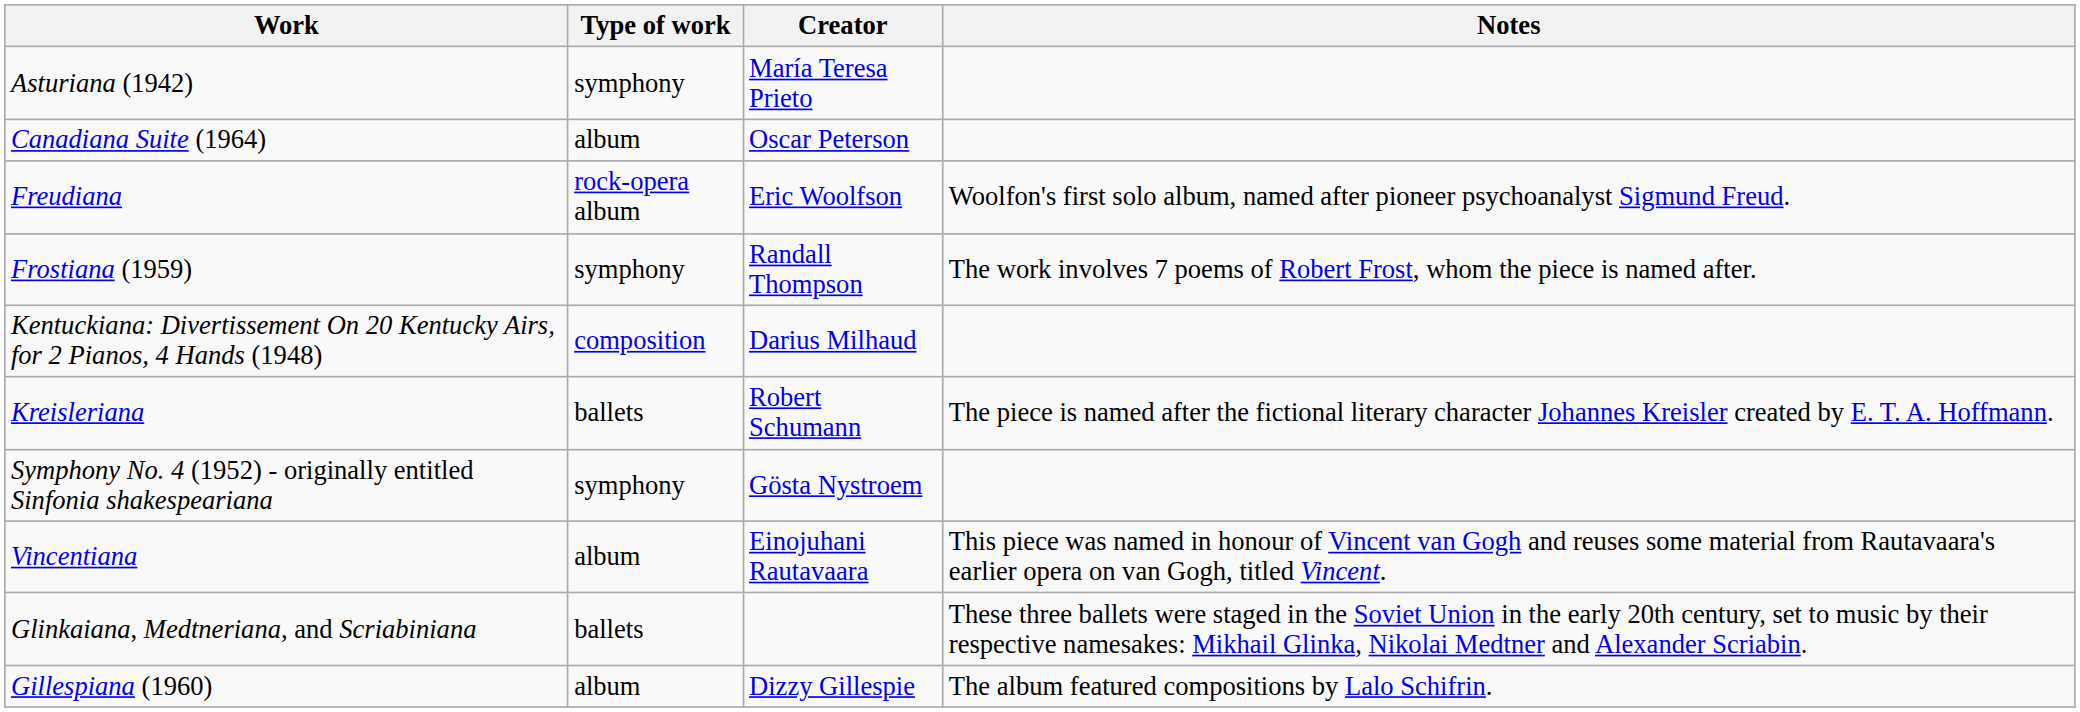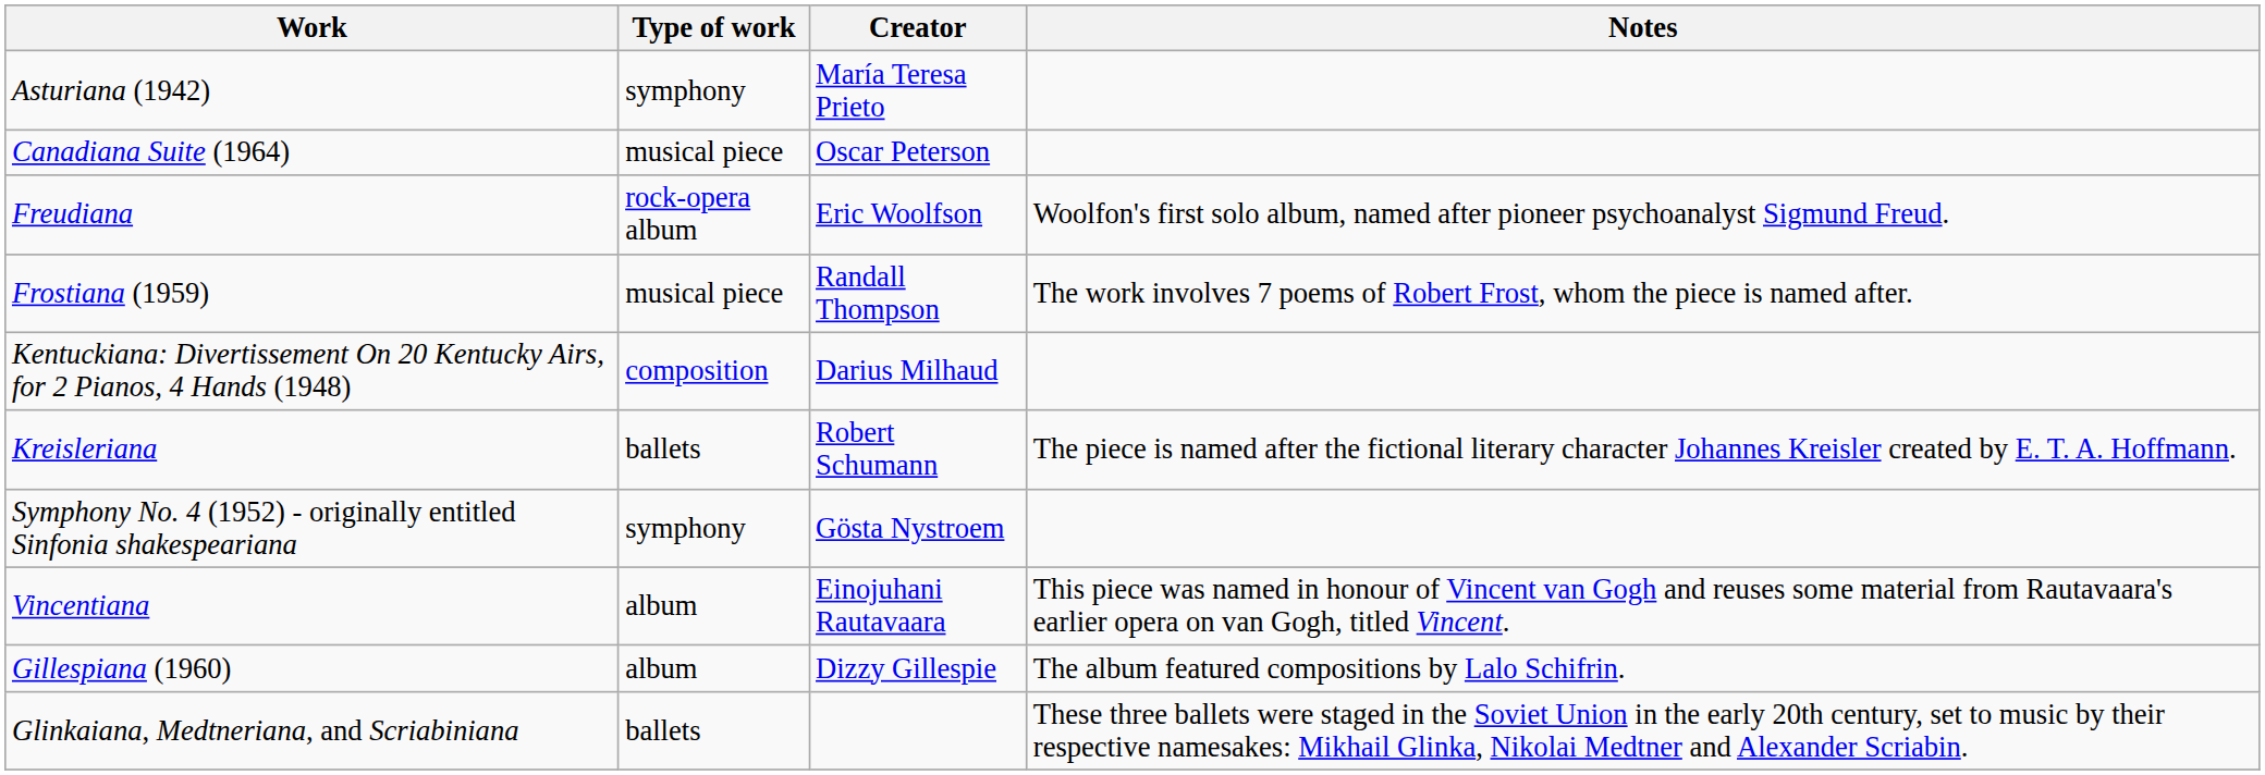 <table class="wikitable">
 <tr>
 <th>Work</th>
 <th>Type of work</th>
 <th>Creator</th>
 <th>Notes</th>
 </tr>
 <tr>
 <td><em>Asturiana</em> (1942)</td>
 <td>symphony</td>
 <td><a href='#'>María Teresa Prieto</a></td>
 <td></td>
 </tr>
 <tr>
 <td><em><a href='#'>Canadiana Suite</a></em> (1964)</td>
-<td>album</td>
+<td>musical piece</td>
 <td><a href='#'>Oscar Peterson</a></td>
 <td></td>
 </tr>
 <tr>
 <td><em><a href='#'>Freudiana</a></em></td>
 <td><a href='#'>rock-opera</a> album</td>
 <td><a href='#'>Eric Woolfson</a></td>
 <td>Woolfon's first solo album, named after pioneer psychoanalyst <a href='#'>Sigmund Freud</a>.</td>
 </tr>
 <tr>
 <td><em><a href='#'>Frostiana</a></em> (1959)</td>
-<td>symphony</td>
+<td>musical piece</td>
 <td><a href='#'>Randall Thompson</a></td>
 <td>The work involves 7 poems of <a href='#'>Robert Frost</a>, whom the piece is named after.</td>
 </tr>
 <tr>
 <td><em>Kentuckiana: Divertissement On 20 Kentucky Airs, for 2 Pianos, 4 Hands</em> (1948)</td>
 <td><a href='#'>composition</a></td>
 <td><a href='#'>Darius Milhaud</a></td>
 <td></td>
 </tr>
 <tr>
 <td><em><a href='#'>Kreisleriana</a></em></td>
 <td>ballets</td>
 <td><a href='#'>Robert Schumann</a></td>
 <td>The piece is named after the fictional literary character <a href='#'>Johannes Kreisler</a> created by <a href='#'>E. T. A. Hoffmann</a>.</td>
 </tr>
 <tr>
 <td><em>Symphony No. 4</em> (1952) - originally entitled <em>Sinfonia shakespeariana</em></td>
 <td>symphony</td>
 <td><a href='#'>Gösta Nystroem</a></td>
 <td></td>
 </tr>
 <tr>
 <td><em><a href='#'>Vincentiana</a></em></td>
 <td>album</td>
 <td><a href='#'>Einojuhani Rautavaara</a></td>
 <td>This piece was named in honour of <a href='#'>Vincent van Gogh</a> and reuses some material from Rautavaara's earlier opera on van Gogh, titled <em><a href='#'>Vincent</a></em>.</td>
 </tr>
 <tr>
+<td><em><a href='#'>Gillespiana</a></em> (1960)</td>
+<td>album</td>
+<td><a href='#'>Dizzy Gillespie</a></td>
+<td>The album featured compositions by <a href='#'>Lalo Schifrin</a>.</td>
+</tr>
+<tr>
 <td><em>Glinkaiana</em>, <em>Medtneriana</em>, and <em>Scriabiniana</em></td>
 <td>ballets</td>
 <td></td>
 <td>These three ballets were staged in the <a href='#'>Soviet Union</a> in the early 20th century, set to music by their respective namesakes: <a href='#'>Mikhail Glinka</a>, <a href='#'>Nikolai Medtner</a> and <a href='#'>Alexander Scriabin</a>.</td>
 </tr>
-<tr>
-<td><em><a href='#'>Gillespiana</a></em> (1960)</td>
-<td>album</td>
-<td><a href='#'>Dizzy Gillespie</a></td>
-<td>The album featured compositions by <a href='#'>Lalo Schifrin</a>.</td>
-</tr>
 </table>
